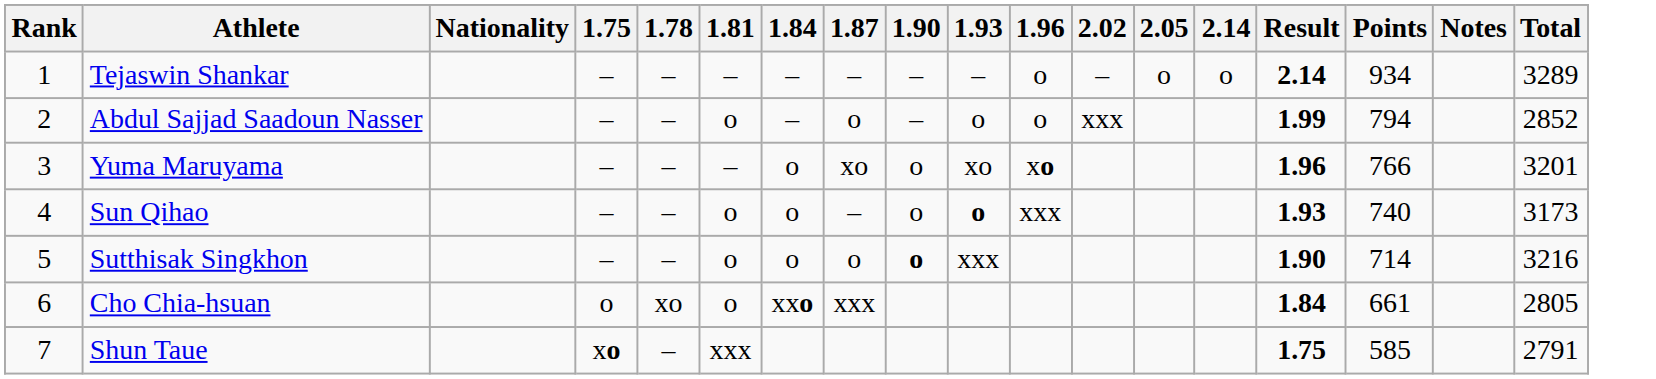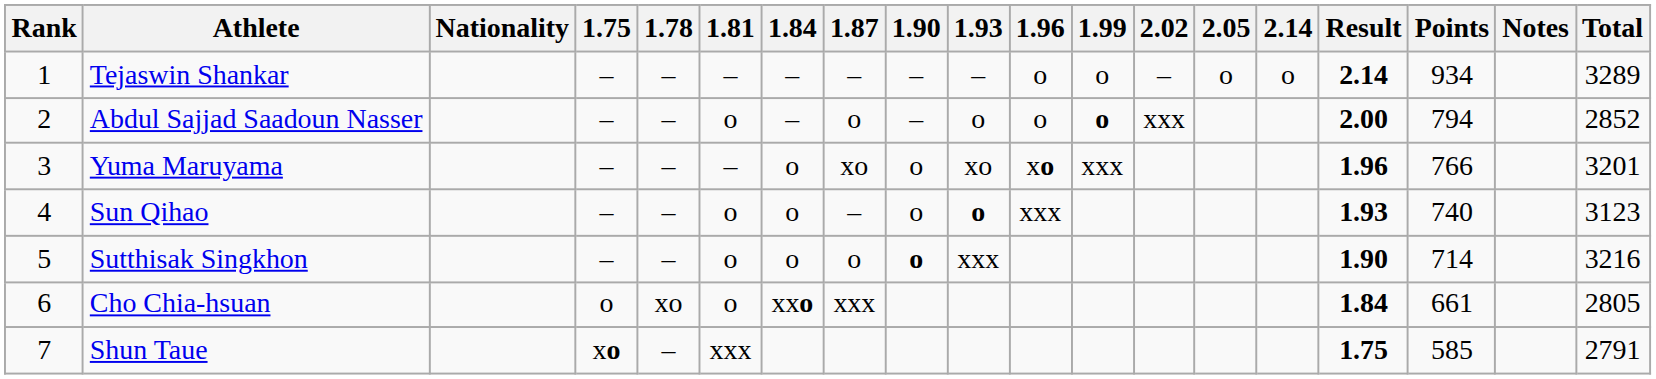 <table class="wikitable sortable" style="text-align:center; font-size:90%">
 <tr>
 <th>Rank</th>
 <th>Athlete</th>
 <th>Nationality</th>
 <th>1.75</th>
 <th>1.78</th>
 <th>1.81</th>
 <th>1.84</th>
 <th>1.87</th>
 <th>1.90</th>
 <th>1.93</th>
 <th>1.96</th>
+<th>1.99</th>
 <th>2.02</th>
 <th>2.05</th>
 <th>2.14</th>
 <th>Result</th>
 <th>Points</th>
 <th>Notes</th>
 <th>Total</th>
 </tr>
 <tr>
 <td>1</td>
 <td align="left"><a href='#'>Tejaswin Shankar</a></td>
 <td align=left></td>
 <td>–</td>
 <td>–</td>
 <td>–</td>
 <td>–</td>
 <td>–</td>
 <td>–</td>
 <td>–</td>
+<td>o</td>
 <td>o</td>
 <td>–</td>
 <td>o</td>
 <td>o</td>
 <td><strong>2.14</strong></td>
 <td>934</td>
 <td></td>
 <td>3289</td>
 </tr>
 <tr>
 <td>2</td>
 <td align="left"><a href='#'>Abdul Sajjad Saadoun Nasser</a></td>
 <td align=left></td>
 <td>–</td>
 <td>–</td>
 <td>o</td>
 <td>–</td>
 <td>o</td>
 <td>–</td>
 <td>o</td>
 <td>o</td>
+<td><strong>o</strong></td>
 <td>xxx</td>
 <td></td>
 <td></td>
-<td><strong>1.99</strong></td>
+<td><strong>2.00</strong></td>
 <td>794</td>
 <td></td>
 <td>2852</td>
 </tr>
 <tr>
 <td>3</td>
 <td align="left"><a href='#'>Yuma Maruyama</a></td>
 <td align=left></td>
 <td>–</td>
 <td>–</td>
 <td>–</td>
 <td>o</td>
 <td>xo</td>
 <td>o</td>
 <td>xo</td>
 <td>x<strong>o</strong></td>
+<td>xxx</td>
 <td></td>
 <td></td>
 <td></td>
 <td><strong>1.96</strong></td>
 <td>766</td>
 <td></td>
 <td>3201</td>
 </tr>
 <tr>
 <td>4</td>
 <td align="left"><a href='#'>Sun Qihao</a></td>
 <td align=left></td>
 <td>–</td>
 <td>–</td>
 <td>o</td>
 <td>o</td>
 <td>–</td>
 <td>o</td>
 <td><strong>o</strong></td>
 <td>xxx</td>
 <td></td>
 <td></td>
 <td></td>
+<td></td>
 <td><strong>1.93</strong></td>
 <td>740</td>
 <td></td>
-<td>3173</td>
+<td>3123</td>
 </tr>
 <tr>
 <td>5</td>
 <td align="left"><a href='#'>Sutthisak Singkhon</a></td>
 <td align=left></td>
 <td>–</td>
 <td>–</td>
 <td>o</td>
 <td>o</td>
 <td>o</td>
 <td><strong>o</strong></td>
 <td>xxx</td>
+<td></td>
 <td></td>
 <td></td>
 <td></td>
 <td></td>
 <td><strong>1.90</strong></td>
 <td>714</td>
 <td></td>
 <td>3216</td>
 </tr>
 <tr>
 <td>6</td>
 <td align="left"><a href='#'>Cho Chia-hsuan</a></td>
 <td align=left></td>
 <td>o</td>
 <td>xo</td>
 <td>o</td>
 <td>xx<strong>o</strong></td>
 <td>xxx</td>
+<td></td>
 <td></td>
 <td></td>
 <td></td>
 <td></td>
 <td></td>
 <td></td>
 <td><strong>1.84</strong></td>
 <td>661</td>
 <td></td>
 <td>2805</td>
 </tr>
 <tr>
 <td>7</td>
 <td align="left"><a href='#'>Shun Taue</a></td>
 <td align=left></td>
 <td>x<strong>o</strong></td>
 <td>–</td>
 <td>xxx</td>
 <td></td>
 <td></td>
 <td></td>
 <td></td>
 <td></td>
 <td></td>
 <td></td>
 <td></td>
+<td></td>
 <td><strong>1.75</strong></td>
 <td>585</td>
 <td></td>
 <td>2791</td>
 </tr>
 </table>
